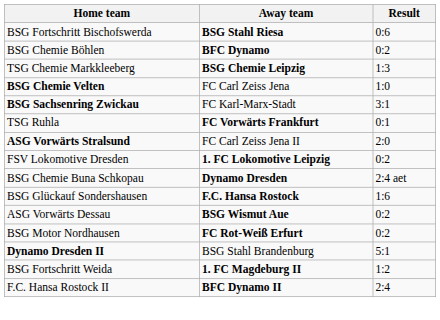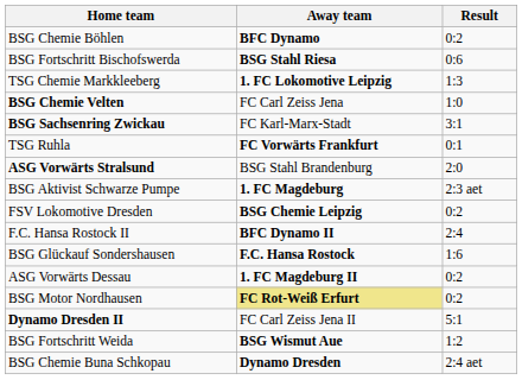 <table class="wikitable" style="width:600px;">
 <tr>
 <th>Home team</th>
 <th>Away team</th>
 <th style="width:80px;">Result</th>
 </tr>
 <tr>
+<td>BSG Chemie Böhlen</td>
+<td><strong>BFC Dynamo</strong></td>
+<td>0:2</td>
+</tr>
+<tr>
 <td>BSG Fortschritt Bischofswerda</td>
 <td><strong>BSG Stahl Riesa</strong></td>
 <td>0:6</td>
 </tr>
 <tr>
-<td>BSG Chemie Böhlen</td>
-<td><strong>BFC Dynamo</strong></td>
-<td>0:2</td>
-</tr>
-<tr>
 <td>TSG Chemie Markkleeberg</td>
-<td><strong>BSG Chemie Leipzig</strong></td>
+<td><strong>1. FC Lokomotive Leipzig</strong></td>
 <td>1:3</td>
 </tr>
 <tr>
 <td><strong>BSG Chemie Velten</strong></td>
 <td>FC Carl Zeiss Jena</td>
 <td>1:0</td>
 </tr>
 <tr>
 <td><strong>BSG Sachsenring Zwickau</strong></td>
 <td>FC Karl-Marx-Stadt</td>
 <td>3:1</td>
 </tr>
 <tr>
 <td>TSG Ruhla</td>
 <td><strong>FC Vorwärts Frankfurt</strong></td>
 <td>0:1</td>
 </tr>
 <tr>
 <td><strong>ASG Vorwärts Stralsund</strong></td>
-<td>FC Carl Zeiss Jena II</td>
+<td>BSG Stahl Brandenburg</td>
 <td>2:0</td>
 </tr>
 <tr>
+<td>BSG Aktivist Schwarze Pumpe</td>
+<td><strong>1. FC Magdeburg</strong></td>
+<td>2:3 aet</td>
+</tr>
+<tr>
 <td>FSV Lokomotive Dresden</td>
-<td><strong>1. FC Lokomotive Leipzig</strong></td>
+<td><strong>BSG Chemie Leipzig</strong></td>
 <td>0:2</td>
 </tr>
 <tr>
-<td>BSG Chemie Buna Schkopau</td>
-<td><strong>Dynamo Dresden</strong></td>
-<td>2:4 aet</td>
+<td>F.C. Hansa Rostock II</td>
+<td><strong>BFC Dynamo II</strong></td>
+<td>2:4</td>
 </tr>
 <tr>
 <td>BSG Glückauf Sondershausen</td>
 <td><strong>F.C. Hansa Rostock</strong></td>
 <td>1:6</td>
 </tr>
 <tr>
 <td>ASG Vorwärts Dessau</td>
-<td><strong>BSG Wismut Aue</strong></td>
+<td><strong>1. FC Magdeburg II</strong></td>
 <td>0:2</td>
 </tr>
 <tr>
 <td>BSG Motor Nordhausen</td>
-<td><strong>FC Rot-Weiß Erfurt</strong></td>
+<td style="background: khaki;"><strong>FC Rot-Weiß Erfurt</strong></td>
 <td>0:2</td>
 </tr>
 <tr>
 <td><strong>Dynamo Dresden II</strong></td>
-<td>BSG Stahl Brandenburg</td>
+<td>FC Carl Zeiss Jena II</td>
 <td>5:1</td>
 </tr>
 <tr>
 <td>BSG Fortschritt Weida</td>
-<td><strong>1. FC Magdeburg II</strong></td>
+<td><strong>BSG Wismut Aue</strong></td>
 <td>1:2</td>
 </tr>
 <tr>
-<td>F.C. Hansa Rostock II</td>
-<td><strong>BFC Dynamo II</strong></td>
-<td>2:4</td>
+<td>BSG Chemie Buna Schkopau</td>
+<td><strong>Dynamo Dresden</strong></td>
+<td>2:4 aet</td>
 </tr>
 </table>
